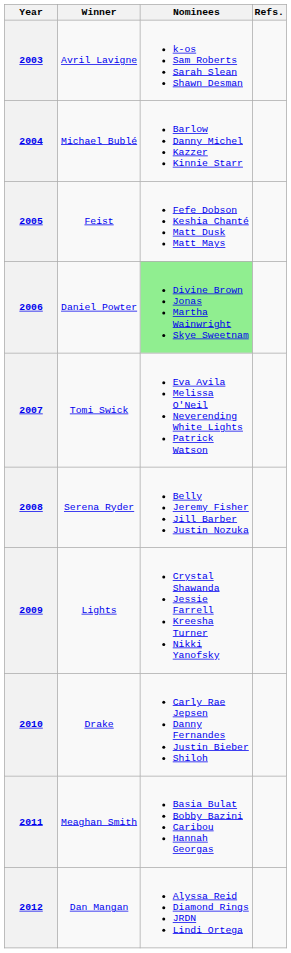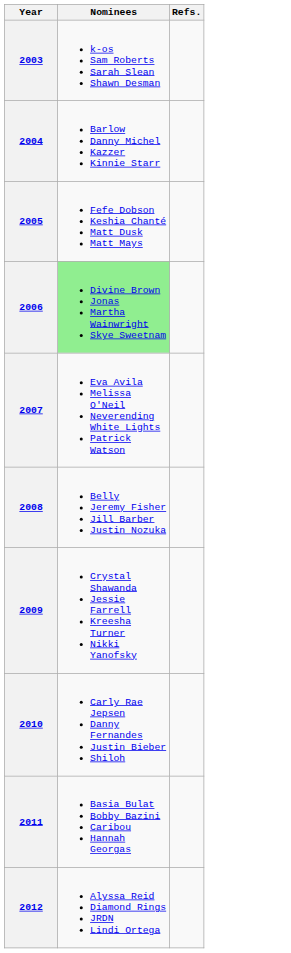 <table class="wikitable sortable">
 <tr>
 <th scope="col" style="width:5em;">Year</th>
-<th scope="col" style="width:8em;">Winner</th>
 <th scope="col" style="width:11em;" class="unsortable">Nominees</th>
 <th scope="col" class="unsortable">Refs.</th>
 </tr>
 <tr>
 <th scope="row"><a href='#'>2003</a></th>
-<td align="center"><a href='#'>Avril Lavigne</a></td>
 <td><br><ul><li><a href='#'>k-os</a></li><li><a href='#'>Sam Roberts</a></li><li><a href='#'>Sarah Slean</a></li><li><a href='#'>Shawn Desman</a></li></ul></td>
 <td align="center"></td>
 </tr>
 <tr>
 <th scope="row"><a href='#'>2004</a></th>
-<td align="center"><a href='#'>Michael Bublé</a></td>
 <td><br><ul><li><a href='#'>Barlow</a></li><li><a href='#'>Danny Michel</a></li><li><a href='#'>Kazzer</a></li><li><a href='#'>Kinnie Starr</a></li></ul></td>
 <td align="center"></td>
 </tr>
 <tr>
 <th scope="row"><a href='#'>2005</a></th>
-<td align="center"><a href='#'>Feist</a></td>
 <td><br><ul><li><a href='#'>Fefe Dobson</a></li><li><a href='#'>Keshia Chanté</a></li><li><a href='#'>Matt Dusk</a></li><li><a href='#'>Matt Mays</a></li></ul></td>
 <td align="center"></td>
 </tr>
 <tr>
 <th scope="row"><a href='#'>2006</a></th>
-<td align="center"><a href='#'>Daniel Powter</a></td>
 <td style="background: lightgreen;"><br><ul><li><a href='#'>Divine Brown</a></li><li><a href='#'>Jonas</a></li><li><a href='#'>Martha Wainwright</a></li><li><a href='#'>Skye Sweetnam</a></li></ul></td>
 <td align="center"></td>
 </tr>
 <tr>
 <th scope="row"><a href='#'>2007</a></th>
-<td align="center"><a href='#'>Tomi Swick</a></td>
 <td><br><ul><li><a href='#'>Eva Avila</a></li><li><a href='#'>Melissa O'Neil</a></li><li><a href='#'>Neverending White Lights</a></li><li><a href='#'>Patrick Watson</a></li></ul></td>
 <td align="center"></td>
 </tr>
 <tr>
 <th scope="row"><a href='#'>2008</a></th>
-<td align="center"><a href='#'>Serena Ryder</a></td>
 <td><br><ul><li><a href='#'>Belly</a></li><li><a href='#'>Jeremy Fisher</a></li><li><a href='#'>Jill Barber</a></li><li><a href='#'>Justin Nozuka</a></li></ul></td>
 <td align="center"></td>
 </tr>
 <tr>
 <th scope="row"><a href='#'>2009</a></th>
-<td align="center"><a href='#'>Lights</a></td>
 <td><br><ul><li><a href='#'>Crystal Shawanda</a></li><li><a href='#'>Jessie Farrell</a></li><li><a href='#'>Kreesha Turner</a></li><li><a href='#'>Nikki Yanofsky</a></li></ul></td>
 <td align="center"></td>
 </tr>
 <tr>
 <th scope="row"><a href='#'>2010</a></th>
-<td align="center"><a href='#'>Drake</a></td>
 <td><br><ul><li><a href='#'>Carly Rae Jepsen</a></li><li><a href='#'>Danny Fernandes</a></li><li><a href='#'>Justin Bieber</a></li><li><a href='#'>Shiloh</a></li></ul></td>
 <td align="center"></td>
 </tr>
 <tr>
 <th scope="row"><a href='#'>2011</a></th>
-<td align="center"><a href='#'>Meaghan Smith</a></td>
 <td><br><ul><li><a href='#'>Basia Bulat</a></li><li><a href='#'>Bobby Bazini</a></li><li><a href='#'>Caribou</a></li><li><a href='#'>Hannah Georgas</a></li></ul></td>
 <td align="center"></td>
 </tr>
 <tr>
 <th scope="row"><a href='#'>2012</a></th>
-<td align="center"><a href='#'>Dan Mangan</a></td>
 <td><br><ul><li><a href='#'>Alyssa Reid</a></li><li><a href='#'>Diamond Rings</a></li><li><a href='#'>JRDN</a></li><li><a href='#'>Lindi Ortega</a></li></ul></td>
 <td align="center"></td>
 </tr>
 </table>
